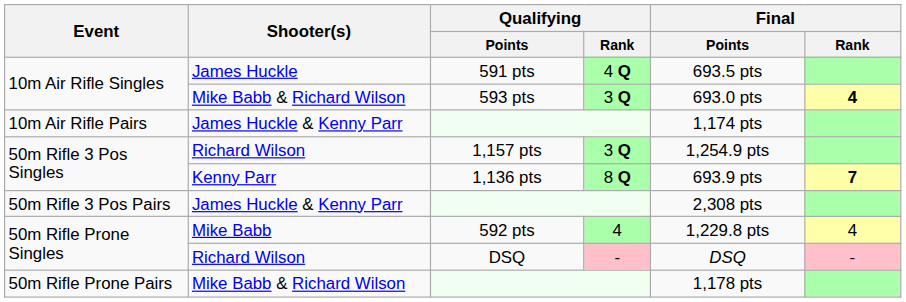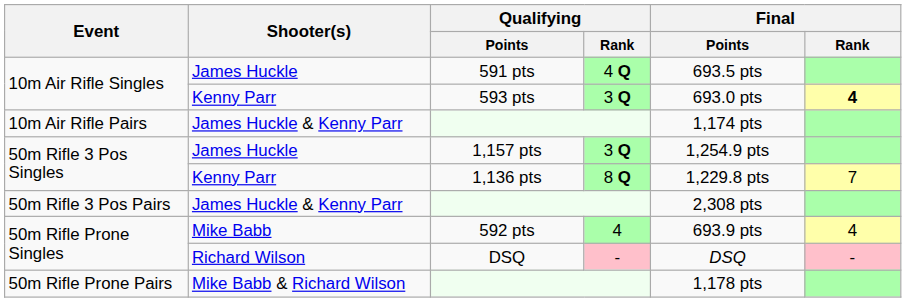 <table class=wikitable style="font-size:90%">
 <tr>
 <th rowspan="2" style="width:150px;">Event</th>
 <th rowspan="2" style="width:200px;">Shooter(s)</th>
 <th colspan="2" style="width:175px;">Qualifying</th>
 <th colspan="2" style="width:200px;">Final</th>
 </tr>
 <tr>
 <th style="line-height:1em; width:125px;"><small>Points</small></th>
 <th style="line-height:1em; width:50px;"><small>Rank</small></th>
 <th style="line-height:1em; width:125px;"><small>Points</small></th>
 <th style="line-height:1em; width:75px;"><small>Rank</small></th>
 </tr>
 <tr>
 <td rowspan=2>10m Air Rifle Singles</td>
 <td><a href='#'>James Huckle</a></td>
 <td style="text-align:center;">591 pts</td>
 <td style="text-align:center; background:#afa;">4 <strong>Q</strong></td>
 <td style="text-align:center;">693.5 pts</td>
 <td style="text-align:center; background:#afa;"></td>
 </tr>
 <tr>
-<td><a href='#'>Mike Babb</a> & <a href='#'>Richard Wilson</a></td>
+<td><a href='#'>Kenny Parr</a></td>
 <td style="text-align:center;">593 pts</td>
 <td style="text-align:center; background:#afa;">3 <strong>Q</strong></td>
 <td style="text-align:center;">693.0 pts</td>
 <td style="text-align:center; background:#ffa;"><strong>4</strong></td>
 </tr>
 <tr>
 <td>10m Air Rifle Pairs</td>
 <td><a href='#'>James Huckle</a> & <a href='#'>Kenny Parr</a></td>
 <td colspan="2" style="background:honeydew;"></td>
 <td style="text-align:center;">1,174 pts</td>
 <td style="text-align:center; background:#afa;"></td>
 </tr>
 <tr>
 <td rowspan=2>50m Rifle 3 Pos Singles</td>
-<td><a href='#'>Richard Wilson</a></td>
+<td><a href='#'>James Huckle</a></td>
 <td style="text-align:center;">1,157 pts</td>
 <td style="text-align:center; background:#afa;">3 <strong>Q</strong></td>
 <td style="text-align:center;">1,254.9 pts</td>
 <td style="text-align:center; background:#afa;"></td>
 </tr>
 <tr>
 <td><a href='#'>Kenny Parr</a></td>
 <td style="text-align:center;">1,136 pts</td>
 <td style="text-align:center; background:#afa;">8 <strong>Q</strong></td>
-<td style="text-align:center;">693.9 pts</td>
-<td style="text-align:center; background:#ffa;"><strong>7</strong></td>
+<td style="text-align:center;">1,229.8 pts</td>
+<td style="text-align:center; background:#ffa;">7</td>
 </tr>
 <tr>
 <td>50m Rifle 3 Pos Pairs</td>
 <td><a href='#'>James Huckle</a> & <a href='#'>Kenny Parr</a></td>
 <td colspan="2" style="background:honeydew;"></td>
 <td style="text-align:center;">2,308 pts</td>
 <td style="text-align:center; background:#afa;"></td>
 </tr>
 <tr>
 <td rowspan=2>50m Rifle Prone Singles</td>
 <td><a href='#'>Mike Babb</a></td>
 <td style="text-align:center;">592 pts</td>
 <td style="text-align:center; background:#afa;">4</td>
-<td style="text-align:center;">1,229.8 pts</td>
+<td style="text-align:center;">693.9 pts</td>
 <td style="text-align:center; background:#ffa;">4</td>
 </tr>
 <tr>
 <td><a href='#'>Richard Wilson</a></td>
 <td style="text-align:center;">DSQ</td>
 <td style="text-align:center; background:pink;">-</td>
 <td style="text-align:center;"><em>DSQ</em></td>
 <td style="text-align:center; background:pink;">-</td>
 </tr>
 <tr>
 <td>50m Rifle Prone Pairs</td>
 <td><a href='#'>Mike Babb</a> & <a href='#'>Richard Wilson</a></td>
 <td colspan="2" style="background:honeydew;"></td>
 <td style="text-align:center;">1,178 pts</td>
 <td style="text-align:center; background:#afa;"></td>
 </tr>
 </table>
